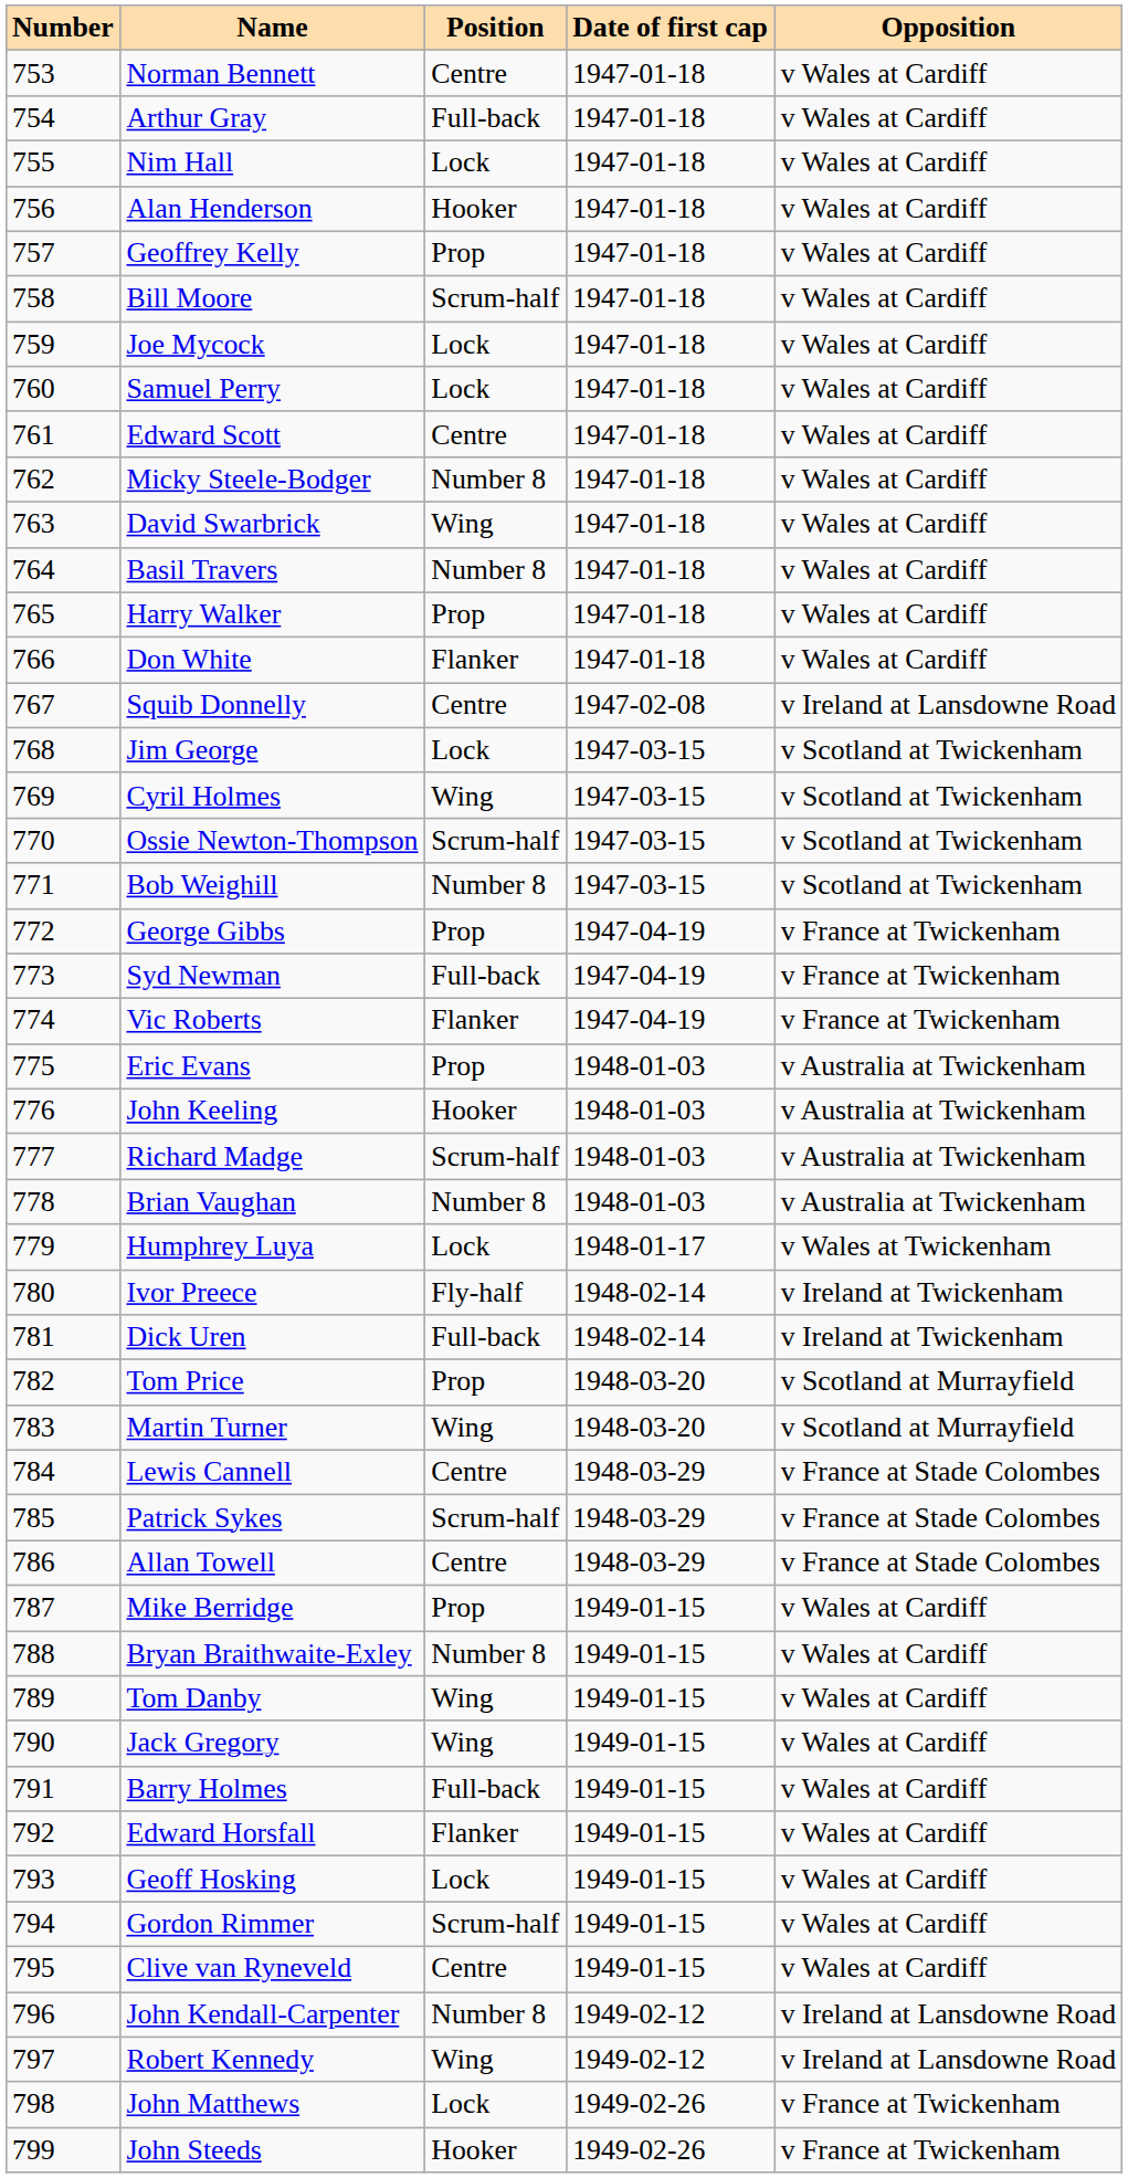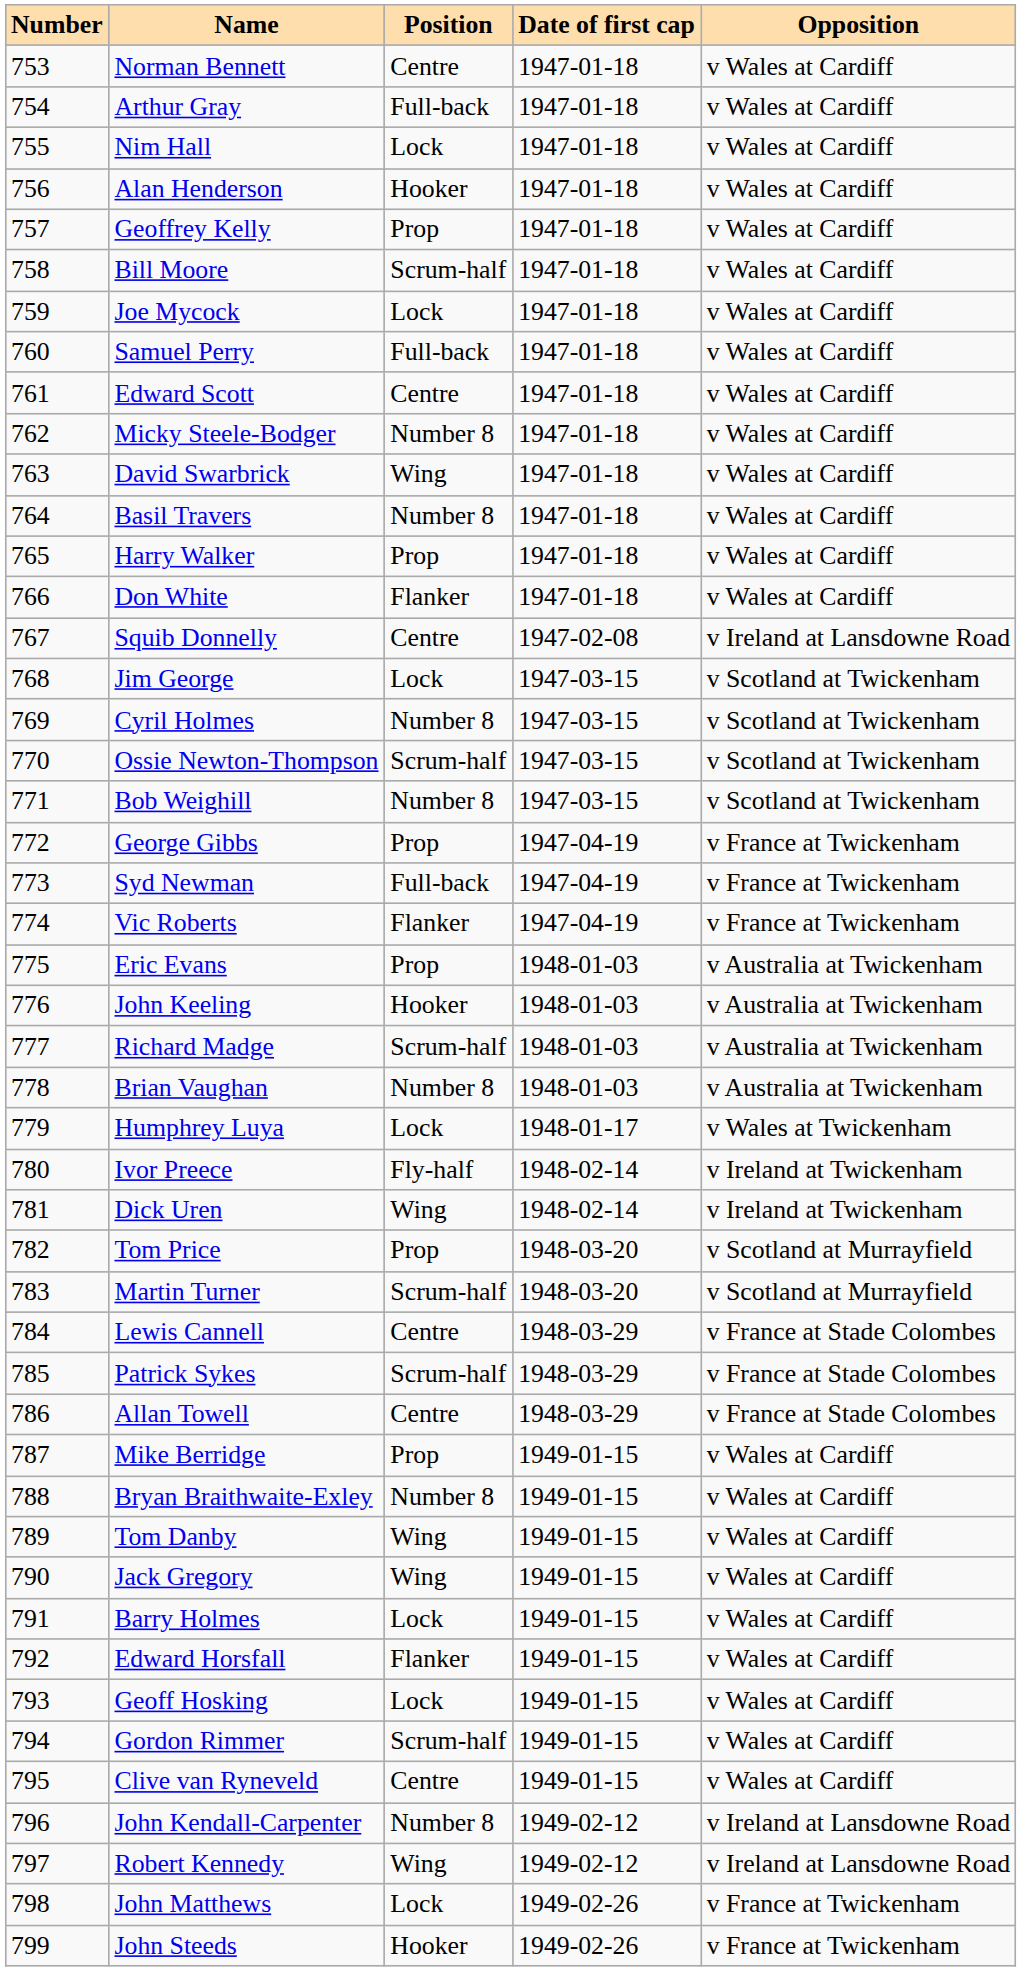 <table class="sortable wikitable" style="margin:auto;">
 <tr>
 <th style="background:#ffdead;">Number</th>
 <th style="background:#ffdead;">Name</th>
 <th style="background:#ffdead;">Position</th>
 <th style="background:#ffdead;">Date of first cap</th>
 <th style="background:#ffdead;">Opposition</th>
 </tr>
 <tr>
 <td>753</td>
 <td><a href='#'>Norman Bennett</a></td>
 <td>Centre</td>
 <td>1947-01-18</td>
 <td>v Wales at Cardiff</td>
 </tr>
 <tr>
 <td>754</td>
 <td><a href='#'>Arthur Gray</a></td>
 <td>Full-back</td>
 <td>1947-01-18</td>
 <td>v Wales at Cardiff</td>
 </tr>
 <tr>
 <td>755</td>
 <td><a href='#'>Nim Hall</a></td>
 <td>Lock</td>
 <td>1947-01-18</td>
 <td>v Wales at Cardiff</td>
 </tr>
 <tr>
 <td>756</td>
 <td><a href='#'>Alan Henderson</a></td>
 <td>Hooker</td>
 <td>1947-01-18</td>
 <td>v Wales at Cardiff</td>
 </tr>
 <tr>
 <td>757</td>
 <td><a href='#'>Geoffrey Kelly</a></td>
 <td>Prop</td>
 <td>1947-01-18</td>
 <td>v Wales at Cardiff</td>
 </tr>
 <tr>
 <td>758</td>
 <td><a href='#'>Bill Moore</a></td>
 <td>Scrum-half</td>
 <td>1947-01-18</td>
 <td>v Wales at Cardiff</td>
 </tr>
 <tr>
 <td>759</td>
 <td><a href='#'>Joe Mycock</a></td>
 <td>Lock</td>
 <td>1947-01-18</td>
 <td>v Wales at Cardiff</td>
 </tr>
 <tr>
 <td>760</td>
 <td><a href='#'>Samuel Perry</a></td>
-<td>Lock</td>
+<td>Full-back</td>
 <td>1947-01-18</td>
 <td>v Wales at Cardiff</td>
 </tr>
 <tr>
 <td>761</td>
 <td><a href='#'>Edward Scott</a></td>
 <td>Centre</td>
 <td>1947-01-18</td>
 <td>v Wales at Cardiff</td>
 </tr>
 <tr>
 <td>762</td>
 <td><a href='#'>Micky Steele-Bodger</a></td>
 <td>Number 8</td>
 <td>1947-01-18</td>
 <td>v Wales at Cardiff</td>
 </tr>
 <tr>
 <td>763</td>
 <td><a href='#'>David Swarbrick</a></td>
 <td>Wing</td>
 <td>1947-01-18</td>
 <td>v Wales at Cardiff</td>
 </tr>
 <tr>
 <td>764</td>
 <td><a href='#'>Basil Travers</a></td>
 <td>Number 8</td>
 <td>1947-01-18</td>
 <td>v Wales at Cardiff</td>
 </tr>
 <tr>
 <td>765</td>
 <td><a href='#'>Harry Walker</a></td>
 <td>Prop</td>
 <td>1947-01-18</td>
 <td>v Wales at Cardiff</td>
 </tr>
 <tr>
 <td>766</td>
 <td><a href='#'>Don White</a></td>
 <td>Flanker</td>
 <td>1947-01-18</td>
 <td>v Wales at Cardiff</td>
 </tr>
 <tr>
 <td>767</td>
 <td><a href='#'>Squib Donnelly</a></td>
 <td>Centre</td>
 <td>1947-02-08</td>
 <td>v Ireland at Lansdowne Road</td>
 </tr>
 <tr>
 <td>768</td>
 <td><a href='#'>Jim George</a></td>
 <td>Lock</td>
 <td>1947-03-15</td>
 <td>v Scotland at Twickenham</td>
 </tr>
 <tr>
 <td>769</td>
 <td><a href='#'>Cyril Holmes</a></td>
-<td>Wing</td>
+<td>Number 8</td>
 <td>1947-03-15</td>
 <td>v Scotland at Twickenham</td>
 </tr>
 <tr>
 <td>770</td>
 <td><a href='#'>Ossie Newton-Thompson</a></td>
 <td>Scrum-half</td>
 <td>1947-03-15</td>
 <td>v Scotland at Twickenham</td>
 </tr>
 <tr>
 <td>771</td>
 <td><a href='#'>Bob Weighill</a></td>
 <td>Number 8</td>
 <td>1947-03-15</td>
 <td>v Scotland at Twickenham</td>
 </tr>
 <tr>
 <td>772</td>
 <td><a href='#'>George Gibbs</a></td>
 <td>Prop</td>
 <td>1947-04-19</td>
 <td>v France at Twickenham</td>
 </tr>
 <tr>
 <td>773</td>
 <td><a href='#'>Syd Newman</a></td>
 <td>Full-back</td>
 <td>1947-04-19</td>
 <td>v France at Twickenham</td>
 </tr>
 <tr>
 <td>774</td>
 <td><a href='#'>Vic Roberts</a></td>
 <td>Flanker</td>
 <td>1947-04-19</td>
 <td>v France at Twickenham</td>
 </tr>
 <tr>
 <td>775</td>
 <td><a href='#'>Eric Evans</a></td>
 <td>Prop</td>
 <td>1948-01-03</td>
 <td>v Australia at Twickenham</td>
 </tr>
 <tr>
 <td>776</td>
 <td><a href='#'>John Keeling</a></td>
 <td>Hooker</td>
 <td>1948-01-03</td>
 <td>v Australia at Twickenham</td>
 </tr>
 <tr>
 <td>777</td>
 <td><a href='#'>Richard Madge</a></td>
 <td>Scrum-half</td>
 <td>1948-01-03</td>
 <td>v Australia at Twickenham</td>
 </tr>
 <tr>
 <td>778</td>
 <td><a href='#'>Brian Vaughan</a></td>
 <td>Number 8</td>
 <td>1948-01-03</td>
 <td>v Australia at Twickenham</td>
 </tr>
 <tr>
 <td>779</td>
 <td><a href='#'>Humphrey Luya</a></td>
 <td>Lock</td>
 <td>1948-01-17</td>
 <td>v Wales at Twickenham</td>
 </tr>
 <tr>
 <td>780</td>
 <td><a href='#'>Ivor Preece</a></td>
 <td>Fly-half</td>
 <td>1948-02-14</td>
 <td>v Ireland at Twickenham</td>
 </tr>
 <tr>
 <td>781</td>
 <td><a href='#'>Dick Uren</a></td>
-<td>Full-back</td>
+<td>Wing</td>
 <td>1948-02-14</td>
 <td>v Ireland at Twickenham</td>
 </tr>
 <tr>
 <td>782</td>
 <td><a href='#'>Tom Price</a></td>
 <td>Prop</td>
 <td>1948-03-20</td>
 <td>v Scotland at Murrayfield</td>
 </tr>
 <tr>
 <td>783</td>
 <td><a href='#'>Martin Turner</a></td>
-<td>Wing</td>
+<td>Scrum-half</td>
 <td>1948-03-20</td>
 <td>v Scotland at Murrayfield</td>
 </tr>
 <tr>
 <td>784</td>
 <td><a href='#'>Lewis Cannell</a></td>
 <td>Centre</td>
 <td>1948-03-29</td>
 <td>v France at Stade Colombes</td>
 </tr>
 <tr>
 <td>785</td>
 <td><a href='#'>Patrick Sykes</a></td>
 <td>Scrum-half</td>
 <td>1948-03-29</td>
 <td>v France at Stade Colombes</td>
 </tr>
 <tr>
 <td>786</td>
 <td><a href='#'>Allan Towell</a></td>
 <td>Centre</td>
 <td>1948-03-29</td>
 <td>v France at Stade Colombes</td>
 </tr>
 <tr>
 <td>787</td>
 <td><a href='#'>Mike Berridge</a></td>
 <td>Prop</td>
 <td>1949-01-15</td>
 <td>v Wales at Cardiff</td>
 </tr>
 <tr>
 <td>788</td>
 <td><a href='#'>Bryan Braithwaite-Exley</a></td>
 <td>Number 8</td>
 <td>1949-01-15</td>
 <td>v Wales at Cardiff</td>
 </tr>
 <tr>
 <td>789</td>
 <td><a href='#'>Tom Danby</a></td>
 <td>Wing</td>
 <td>1949-01-15</td>
 <td>v Wales at Cardiff</td>
 </tr>
 <tr>
 <td>790</td>
 <td><a href='#'>Jack Gregory</a></td>
 <td>Wing</td>
 <td>1949-01-15</td>
 <td>v Wales at Cardiff</td>
 </tr>
 <tr>
 <td>791</td>
 <td><a href='#'>Barry Holmes</a></td>
-<td>Full-back</td>
+<td>Lock</td>
 <td>1949-01-15</td>
 <td>v Wales at Cardiff</td>
 </tr>
 <tr>
 <td>792</td>
 <td><a href='#'>Edward Horsfall</a></td>
 <td>Flanker</td>
 <td>1949-01-15</td>
 <td>v Wales at Cardiff</td>
 </tr>
 <tr>
 <td>793</td>
 <td><a href='#'>Geoff Hosking</a></td>
 <td>Lock</td>
 <td>1949-01-15</td>
 <td>v Wales at Cardiff</td>
 </tr>
 <tr>
 <td>794</td>
 <td><a href='#'>Gordon Rimmer</a></td>
 <td>Scrum-half</td>
 <td>1949-01-15</td>
 <td>v Wales at Cardiff</td>
 </tr>
 <tr>
 <td>795</td>
 <td><a href='#'>Clive van Ryneveld</a></td>
 <td>Centre</td>
 <td>1949-01-15</td>
 <td>v Wales at Cardiff</td>
 </tr>
 <tr>
 <td>796</td>
 <td><a href='#'>John Kendall-Carpenter</a></td>
 <td>Number 8</td>
 <td>1949-02-12</td>
 <td>v Ireland at Lansdowne Road</td>
 </tr>
 <tr>
 <td>797</td>
 <td><a href='#'>Robert Kennedy</a></td>
 <td>Wing</td>
 <td>1949-02-12</td>
 <td>v Ireland at Lansdowne Road</td>
 </tr>
 <tr>
 <td>798</td>
 <td><a href='#'>John Matthews</a></td>
 <td>Lock</td>
 <td>1949-02-26</td>
 <td>v France at Twickenham</td>
 </tr>
 <tr>
 <td>799</td>
 <td><a href='#'>John Steeds</a></td>
 <td>Hooker</td>
 <td>1949-02-26</td>
 <td>v France at Twickenham</td>
 </tr>
 </table>
